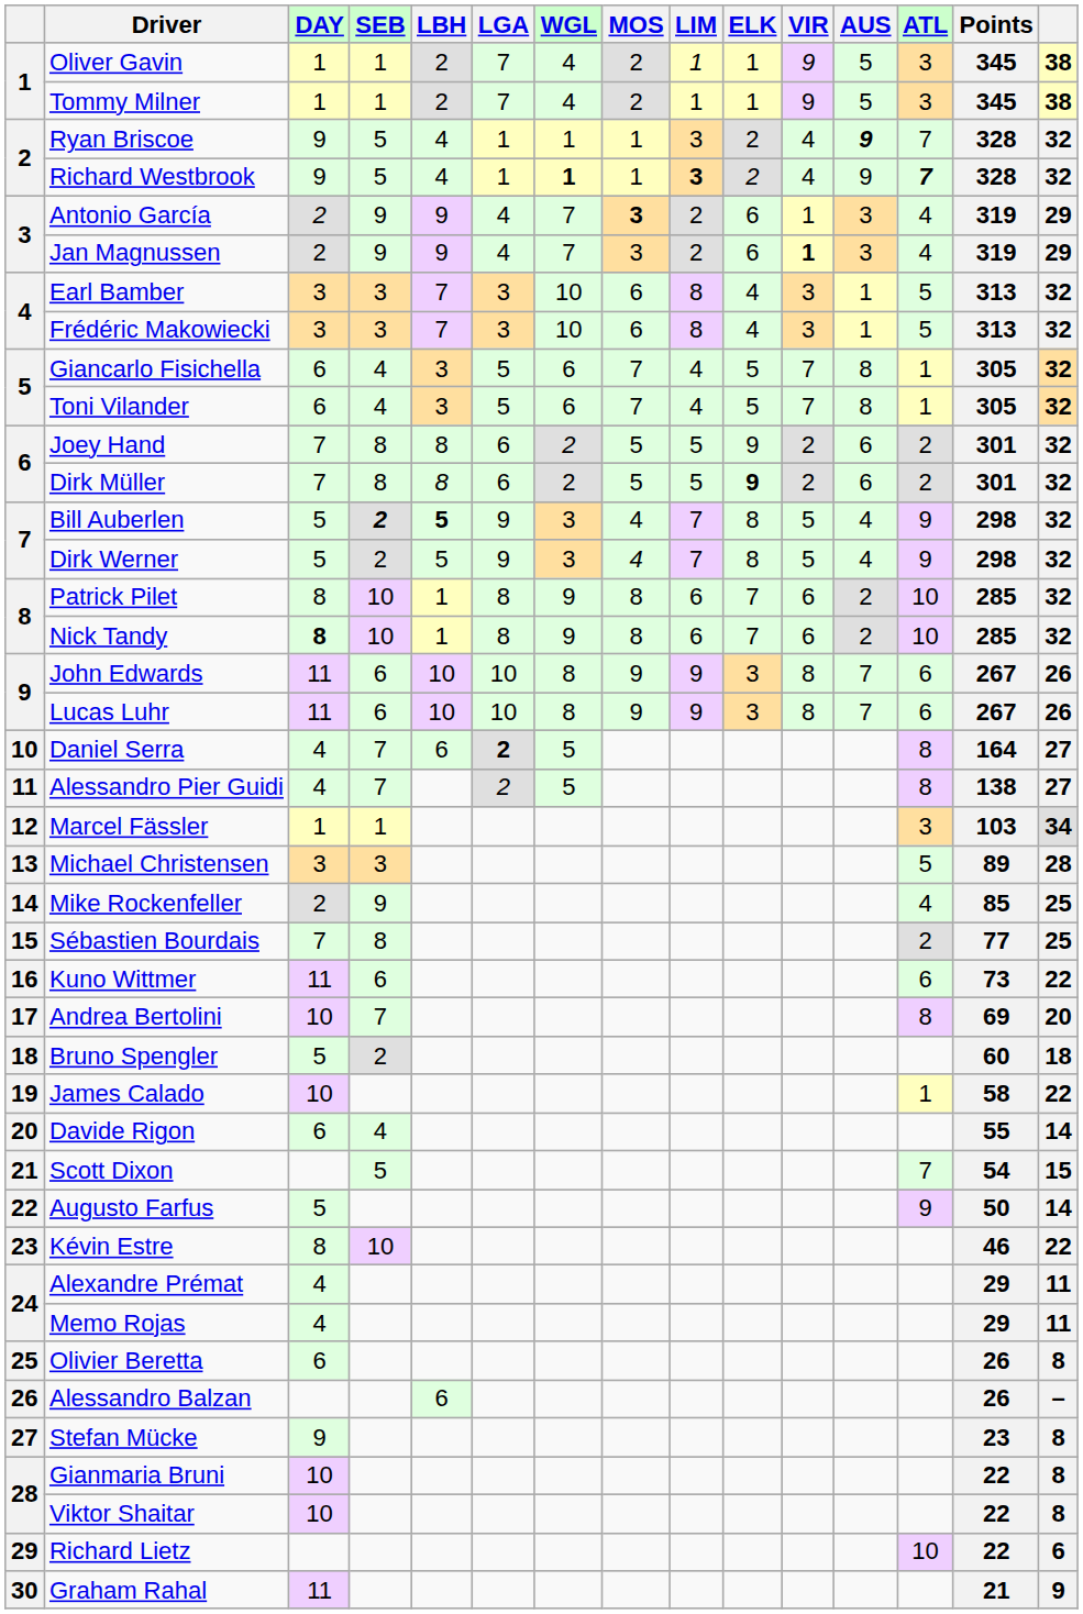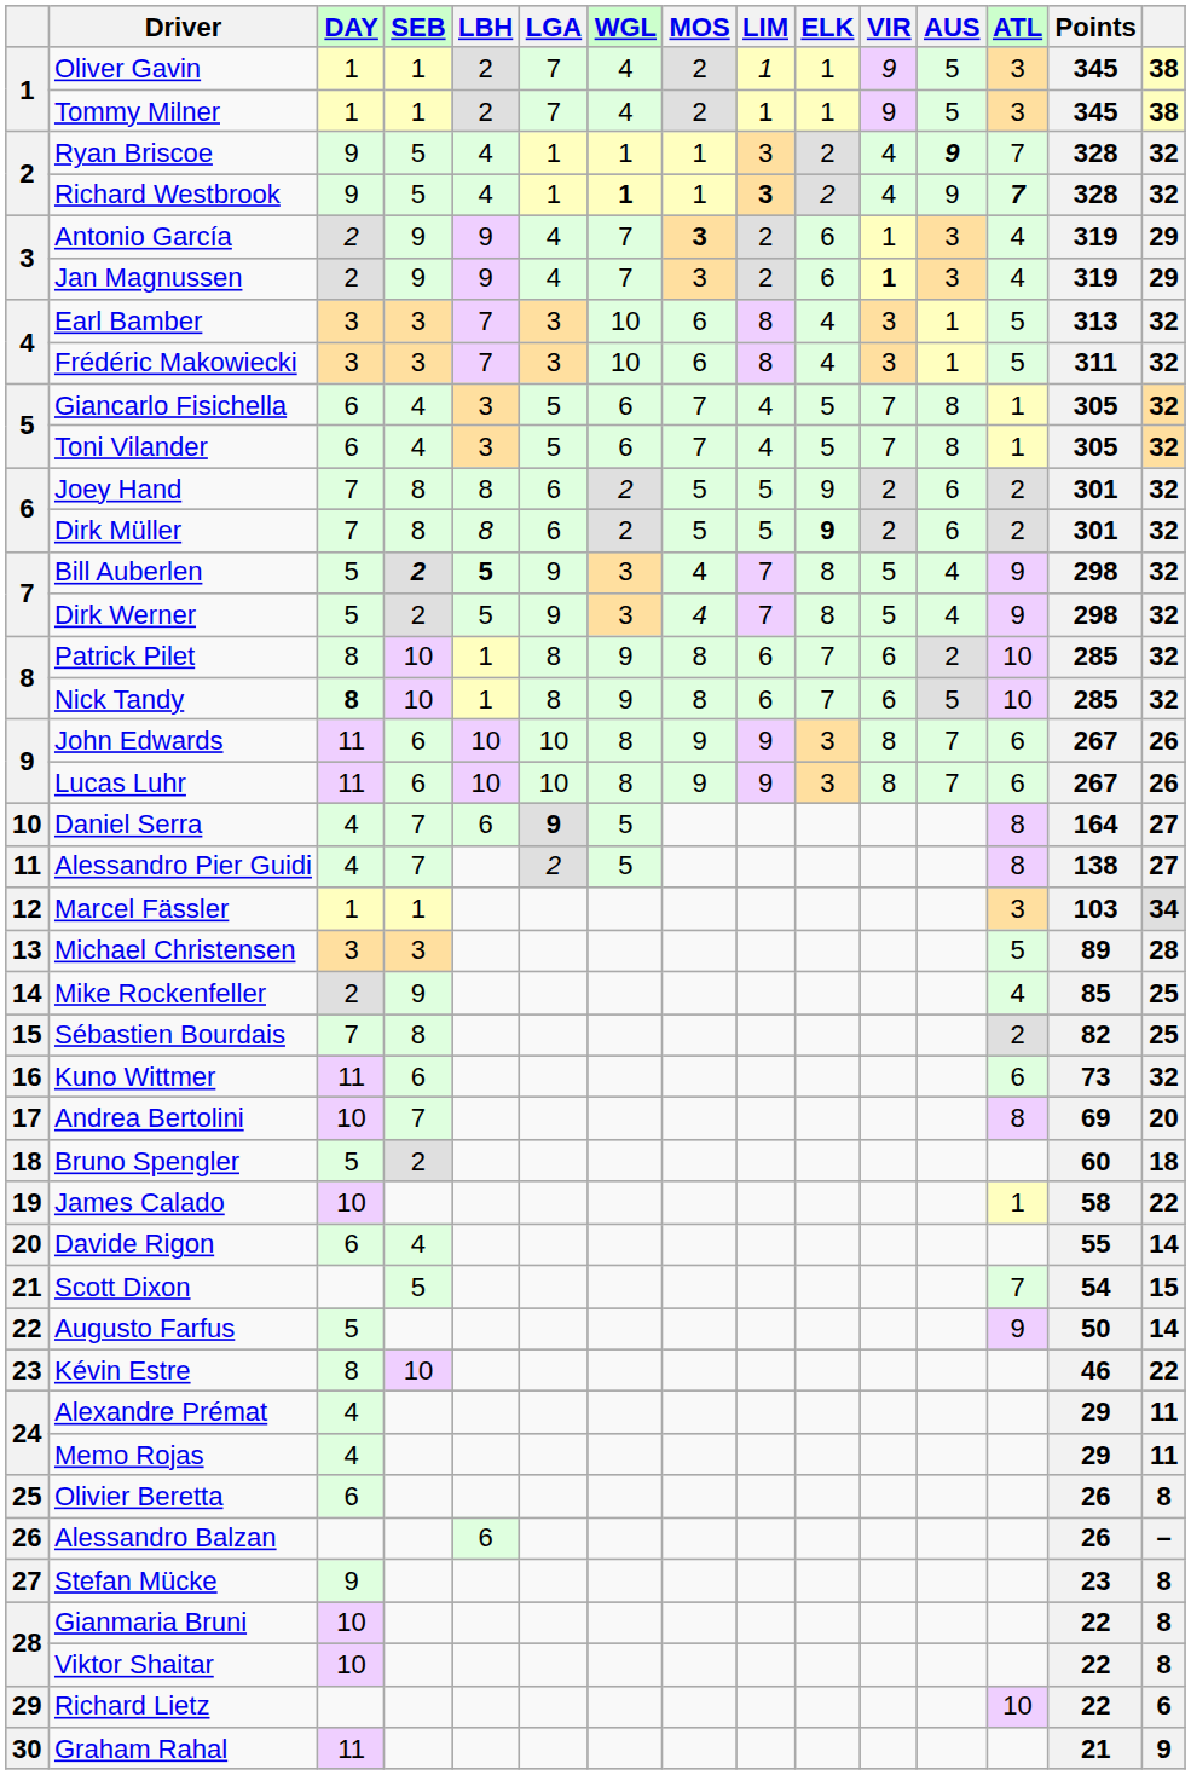 <table class="wikitable" style="font-size:85%; text-align:center">
 <tr style="background:#f9f9f9; vertical-align:top;">
 <th valign=middle></th>
 <th valign=middle>Driver</th>
 <td style="background:#ccffcc;"><strong><a href='#'>DAY</a></strong></td>
 <td style="background:#ccffcc;"><strong><a href='#'>SEB</a></strong></td>
 <th><a href='#'>LBH</a></th>
 <th><a href='#'>LGA</a></th>
 <td style="background:#ccffcc;"><strong><a href='#'>WGL</a></strong></td>
 <th><a href='#'>MOS</a></th>
 <th><a href='#'>LIM</a></th>
 <th><a href='#'>ELK</a></th>
 <th><a href='#'>VIR</a></th>
 <th><a href='#'>AUS</a></th>
 <td style="background:#ccffcc;"><strong><a href='#'>ATL</a></strong></td>
 <th valign=middle>Points</th>
 <th valign=middle></th>
 </tr>
 <tr>
 <th rowspan=2>1</th>
 <td align=left> <a href='#'>Oliver Gavin</a></td>
 <td style="background:#ffffbf;">1</td>
 <td style="background:#ffffbf;">1</td>
 <td style="background:#dfdfdf;">2</td>
 <td style="background:#dfffdf;">7</td>
 <td style="background:#dfffdf;">4</td>
 <td style="background:#dfdfdf;">2</td>
 <td style="background:#ffffbf;"><em>1</em></td>
 <td style="background:#ffffbf;">1</td>
 <td style="background:#efcfff;"><em>9</em></td>
 <td style="background:#dfffdf;">5</td>
 <td style="background:#ffdf9f;">3</td>
 <th>345</th>
 <td style="background:#ffffbf;"><strong>38</strong></td>
 </tr>
 <tr>
 <td align=left> <a href='#'>Tommy Milner</a></td>
 <td style="background:#ffffbf;">1</td>
 <td style="background:#ffffbf;">1</td>
 <td style="background:#dfdfdf;">2</td>
 <td style="background:#dfffdf;">7</td>
 <td style="background:#dfffdf;">4</td>
 <td style="background:#dfdfdf;">2</td>
 <td style="background:#ffffbf;">1</td>
 <td style="background:#ffffbf;">1</td>
 <td style="background:#efcfff;">9</td>
 <td style="background:#dfffdf;">5</td>
 <td style="background:#ffdf9f;">3</td>
 <th>345</th>
 <td style="background:#ffffbf;"><strong>38</strong></td>
 </tr>
 <tr>
 <th rowspan=2>2</th>
 <td align=left> <a href='#'>Ryan Briscoe</a></td>
 <td style="background:#dfffdf;">9</td>
 <td style="background:#dfffdf;">5</td>
 <td style="background:#dfffdf;">4</td>
 <td style="background:#ffffbf;">1</td>
 <td style="background:#ffffbf;">1</td>
 <td style="background:#ffffbf;">1</td>
 <td style="background:#ffdf9f;">3</td>
 <td style="background:#dfdfdf;">2</td>
 <td style="background:#dfffdf;">4</td>
 <td style="background:#dfffdf;"><strong><em>9</em></strong></td>
 <td style="background:#dfffdf;">7</td>
 <th>328</th>
 <th>32</th>
 </tr>
 <tr>
 <td align=left> <a href='#'>Richard Westbrook</a></td>
 <td style="background:#dfffdf;">9</td>
 <td style="background:#dfffdf;">5</td>
 <td style="background:#dfffdf;">4</td>
 <td style="background:#ffffbf;">1</td>
 <td style="background:#ffffbf;"><strong>1</strong></td>
 <td style="background:#ffffbf;">1</td>
 <td style="background:#ffdf9f;"><strong>3</strong></td>
 <td style="background:#dfdfdf;"><em>2</em></td>
 <td style="background:#dfffdf;">4</td>
 <td style="background:#dfffdf;">9</td>
 <td style="background:#dfffdf;"><strong><em>7</em></strong></td>
 <th>328</th>
 <th>32</th>
 </tr>
 <tr>
 <th rowspan=2>3</th>
 <td align=left> <a href='#'>Antonio García</a></td>
 <td style="background:#dfdfdf;"><em>2</em></td>
 <td style="background:#dfffdf;">9</td>
 <td style="background:#efcfff;">9</td>
 <td style="background:#dfffdf;">4</td>
 <td style="background:#dfffdf;">7</td>
 <td style="background:#ffdf9f;"><strong>3</strong></td>
 <td style="background:#dfdfdf;">2</td>
 <td style="background:#dfffdf;">6</td>
 <td style="background:#ffffbf;">1</td>
 <td style="background:#ffdf9f;">3</td>
 <td style="background:#dfffdf;">4</td>
 <th>319</th>
 <th>29</th>
 </tr>
 <tr>
 <td align=left> <a href='#'>Jan Magnussen</a></td>
 <td style="background:#dfdfdf;">2</td>
 <td style="background:#dfffdf;">9</td>
 <td style="background:#efcfff;">9</td>
 <td style="background:#dfffdf;">4</td>
 <td style="background:#dfffdf;">7</td>
 <td style="background:#ffdf9f;">3</td>
 <td style="background:#dfdfdf;">2</td>
 <td style="background:#dfffdf;">6</td>
 <td style="background:#ffffbf;"><strong>1</strong></td>
 <td style="background:#ffdf9f;">3</td>
 <td style="background:#dfffdf;">4</td>
 <th>319</th>
 <th>29</th>
 </tr>
 <tr>
 <th rowspan=2>4</th>
 <td align=left> <a href='#'>Earl Bamber</a></td>
 <td style="background:#ffdf9f;">3</td>
 <td style="background:#ffdf9f;">3</td>
 <td style="background:#efcfff;">7</td>
 <td style="background:#ffdf9f;">3</td>
 <td style="background:#dfffdf;">10</td>
 <td style="background:#dfffdf;">6</td>
 <td style="background:#efcfff;">8</td>
 <td style="background:#dfffdf;">4</td>
 <td style="background:#ffdf9f;">3</td>
 <td style="background:#ffffbf;">1</td>
 <td style="background:#dfffdf;">5</td>
 <th>313</th>
 <th>32</th>
 </tr>
 <tr>
 <td align=left> <a href='#'>Frédéric Makowiecki</a></td>
 <td style="background:#ffdf9f;">3</td>
 <td style="background:#ffdf9f;">3</td>
 <td style="background:#efcfff;">7</td>
 <td style="background:#ffdf9f;">3</td>
 <td style="background:#dfffdf;">10</td>
 <td style="background:#dfffdf;">6</td>
 <td style="background:#efcfff;">8</td>
 <td style="background:#dfffdf;">4</td>
 <td style="background:#ffdf9f;">3</td>
 <td style="background:#ffffbf;">1</td>
 <td style="background:#dfffdf;">5</td>
-<th>313</th>
+<th>311</th>
 <th>32</th>
 </tr>
 <tr>
 <th rowspan=2>5</th>
 <td align=left> <a href='#'>Giancarlo Fisichella</a></td>
 <td style="background:#dfffdf;">6</td>
 <td style="background:#dfffdf;">4</td>
 <td style="background:#ffdf9f;">3</td>
 <td style="background:#dfffdf;">5</td>
 <td style="background:#dfffdf;">6</td>
 <td style="background:#dfffdf;">7</td>
 <td style="background:#dfffdf;">4</td>
 <td style="background:#dfffdf;">5</td>
 <td style="background:#dfffdf;">7</td>
 <td style="background:#dfffdf;">8</td>
 <td style="background:#ffffbf;">1</td>
 <th>305</th>
 <td style="background:#ffdf9f;"><strong>32</strong></td>
 </tr>
 <tr>
 <td align=left> <a href='#'>Toni Vilander</a></td>
 <td style="background:#dfffdf;">6</td>
 <td style="background:#dfffdf;">4</td>
 <td style="background:#ffdf9f;">3</td>
 <td style="background:#dfffdf;">5</td>
 <td style="background:#dfffdf;">6</td>
 <td style="background:#dfffdf;">7</td>
 <td style="background:#dfffdf;">4</td>
 <td style="background:#dfffdf;">5</td>
 <td style="background:#dfffdf;">7</td>
 <td style="background:#dfffdf;">8</td>
 <td style="background:#ffffbf;">1</td>
 <th>305</th>
 <td style="background:#ffdf9f;"><strong>32</strong></td>
 </tr>
 <tr>
 <th rowspan=2>6</th>
 <td align=left> <a href='#'>Joey Hand</a></td>
 <td style="background:#dfffdf;">7</td>
 <td style="background:#dfffdf;">8</td>
 <td style="background:#dfffdf;">8</td>
 <td style="background:#dfffdf;">6</td>
 <td style="background:#dfdfdf;"><em>2</em></td>
 <td style="background:#dfffdf;">5</td>
 <td style="background:#dfffdf;">5</td>
 <td style="background:#dfffdf;">9</td>
 <td style="background:#dfdfdf;">2</td>
 <td style="background:#dfffdf;">6</td>
 <td style="background:#dfdfdf;">2</td>
 <th>301</th>
 <th>32</th>
 </tr>
 <tr>
 <td align=left> <a href='#'>Dirk Müller</a></td>
 <td style="background:#dfffdf;">7</td>
 <td style="background:#dfffdf;">8</td>
 <td style="background:#dfffdf;"><em>8</em></td>
 <td style="background:#dfffdf;">6</td>
 <td style="background:#dfdfdf;">2</td>
 <td style="background:#dfffdf;">5</td>
 <td style="background:#dfffdf;">5</td>
 <td style="background:#dfffdf;"><strong>9</strong></td>
 <td style="background:#dfdfdf;">2</td>
 <td style="background:#dfffdf;">6</td>
 <td style="background:#dfdfdf;">2</td>
 <th>301</th>
 <th>32</th>
 </tr>
 <tr>
 <th rowspan=2>7</th>
 <td align=left> <a href='#'>Bill Auberlen</a></td>
 <td style="background:#dfffdf;">5</td>
 <td style="background:#dfdfdf;"><strong><em>2</em></strong></td>
 <td style="background:#dfffdf;"><strong>5</strong></td>
 <td style="background:#dfffdf;">9</td>
 <td style="background:#ffdf9f;">3</td>
 <td style="background:#dfffdf;">4</td>
 <td style="background:#efcfff;">7</td>
 <td style="background:#dfffdf;">8</td>
 <td style="background:#dfffdf;">5</td>
 <td style="background:#dfffdf;">4</td>
 <td style="background:#efcfff;">9</td>
 <th>298</th>
 <th>32</th>
 </tr>
 <tr>
 <td align=left> <a href='#'>Dirk Werner</a></td>
 <td style="background:#dfffdf;">5</td>
 <td style="background:#dfdfdf;">2</td>
 <td style="background:#dfffdf;">5</td>
 <td style="background:#dfffdf;">9</td>
 <td style="background:#ffdf9f;">3</td>
 <td style="background:#dfffdf;"><em>4</em></td>
 <td style="background:#efcfff;">7</td>
 <td style="background:#dfffdf;">8</td>
 <td style="background:#dfffdf;">5</td>
 <td style="background:#dfffdf;">4</td>
 <td style="background:#efcfff;">9</td>
 <th>298</th>
 <th>32</th>
 </tr>
 <tr>
 <th rowspan=2>8</th>
 <td align=left> <a href='#'>Patrick Pilet</a></td>
 <td style="background:#dfffdf;">8</td>
 <td style="background:#efcfff;">10</td>
 <td style="background:#ffffbf;">1</td>
 <td style="background:#dfffdf;">8</td>
 <td style="background:#dfffdf;">9</td>
 <td style="background:#dfffdf;">8</td>
 <td style="background:#dfffdf;">6</td>
 <td style="background:#dfffdf;">7</td>
 <td style="background:#dfffdf;">6</td>
 <td style="background:#dfdfdf;">2</td>
 <td style="background:#efcfff;">10</td>
 <th>285</th>
 <th>32</th>
 </tr>
 <tr>
 <td align=left> <a href='#'>Nick Tandy</a></td>
 <td style="background:#dfffdf;"><strong>8</strong></td>
 <td style="background:#efcfff;">10</td>
 <td style="background:#ffffbf;">1</td>
 <td style="background:#dfffdf;">8</td>
 <td style="background:#dfffdf;">9</td>
 <td style="background:#dfffdf;">8</td>
 <td style="background:#dfffdf;">6</td>
 <td style="background:#dfffdf;">7</td>
 <td style="background:#dfffdf;">6</td>
-<td style="background:#dfdfdf;">2</td>
+<td style="background:#dfdfdf;">5</td>
 <td style="background:#efcfff;">10</td>
 <th>285</th>
 <th>32</th>
 </tr>
 <tr>
 <th rowspan=2>9</th>
 <td align=left> <a href='#'>John Edwards</a></td>
 <td style="background:#efcfff;">11</td>
 <td style="background:#dfffdf;">6</td>
 <td style="background:#efcfff;">10</td>
 <td style="background:#dfffdf;">10</td>
 <td style="background:#dfffdf;">8</td>
 <td style="background:#dfffdf;">9</td>
 <td style="background:#efcfff;">9</td>
 <td style="background:#ffdf9f;">3</td>
 <td style="background:#dfffdf;">8</td>
 <td style="background:#dfffdf;">7</td>
 <td style="background:#dfffdf;">6</td>
 <th>267</th>
 <th>26</th>
 </tr>
 <tr>
 <td align=left> <a href='#'>Lucas Luhr</a></td>
 <td style="background:#efcfff;">11</td>
 <td style="background:#dfffdf;">6</td>
 <td style="background:#efcfff;">10</td>
 <td style="background:#dfffdf;">10</td>
 <td style="background:#dfffdf;">8</td>
 <td style="background:#dfffdf;">9</td>
 <td style="background:#efcfff;">9</td>
 <td style="background:#ffdf9f;">3</td>
 <td style="background:#dfffdf;">8</td>
 <td style="background:#dfffdf;">7</td>
 <td style="background:#dfffdf;">6</td>
 <th>267</th>
 <th>26</th>
 </tr>
 <tr>
 <th>10</th>
 <td align=left> <a href='#'>Daniel Serra</a></td>
 <td style="background:#dfffdf;">4</td>
 <td style="background:#dfffdf;">7</td>
 <td style="background:#dfffdf;">6</td>
-<td style="background:#dfdfdf;"><strong>2</strong></td>
+<td style="background:#dfdfdf;"><strong>9</strong></td>
 <td style="background:#dfffdf;">5</td>
 <td></td>
 <td></td>
 <td></td>
 <td></td>
 <td></td>
 <td style="background:#efcfff;">8</td>
 <th>164</th>
 <th>27</th>
 </tr>
 <tr>
 <th>11</th>
 <td align=left> <a href='#'>Alessandro Pier Guidi</a></td>
 <td style="background:#dfffdf;">4</td>
 <td style="background:#dfffdf;">7</td>
 <td></td>
 <td style="background:#dfdfdf;"><em>2</em></td>
 <td style="background:#dfffdf;">5</td>
 <td></td>
 <td></td>
 <td></td>
 <td></td>
 <td></td>
 <td style="background:#efcfff;">8</td>
 <th>138</th>
 <th>27</th>
 </tr>
 <tr>
 <th>12</th>
 <td align=left> <a href='#'>Marcel Fässler</a></td>
 <td style="background:#ffffbf;">1</td>
 <td style="background:#ffffbf;">1</td>
 <td></td>
 <td></td>
 <td></td>
 <td></td>
 <td></td>
 <td></td>
 <td></td>
 <td></td>
 <td style="background:#ffdf9f;">3</td>
 <th>103</th>
 <td style="background:#dfdfdf;"><strong>34</strong></td>
 </tr>
 <tr>
 <th>13</th>
 <td align=left> <a href='#'>Michael Christensen</a></td>
 <td style="background:#ffdf9f;">3</td>
 <td style="background:#ffdf9f;">3</td>
 <td></td>
 <td></td>
 <td></td>
 <td></td>
 <td></td>
 <td></td>
 <td></td>
 <td></td>
 <td style="background:#dfffdf;">5</td>
 <th>89</th>
 <th>28</th>
 </tr>
 <tr>
 <th>14</th>
 <td align=left> <a href='#'>Mike Rockenfeller</a></td>
 <td style="background:#dfdfdf;">2</td>
 <td style="background:#dfffdf;">9</td>
 <td></td>
 <td></td>
 <td></td>
 <td></td>
 <td></td>
 <td></td>
 <td></td>
 <td></td>
 <td style="background:#dfffdf;">4</td>
 <th>85</th>
 <th>25</th>
 </tr>
 <tr>
 <th>15</th>
 <td align=left> <a href='#'>Sébastien Bourdais</a></td>
 <td style="background:#dfffdf;">7</td>
 <td style="background:#dfffdf;">8</td>
 <td></td>
 <td></td>
 <td></td>
 <td></td>
 <td></td>
 <td></td>
 <td></td>
 <td></td>
 <td style="background:#dfdfdf;">2</td>
-<th>77</th>
+<th>82</th>
 <th>25</th>
 </tr>
 <tr>
 <th>16</th>
 <td align=left> <a href='#'>Kuno Wittmer</a></td>
 <td style="background:#efcfff;">11</td>
 <td style="background:#dfffdf;">6</td>
 <td></td>
 <td></td>
 <td></td>
 <td></td>
 <td></td>
 <td></td>
 <td></td>
 <td></td>
 <td style="background:#dfffdf;">6</td>
 <th>73</th>
-<th>22</th>
+<th>32</th>
 </tr>
 <tr>
 <th>17</th>
 <td align=left> <a href='#'>Andrea Bertolini</a></td>
 <td style="background:#efcfff;">10</td>
 <td style="background:#dfffdf;">7</td>
 <td></td>
 <td></td>
 <td></td>
 <td></td>
 <td></td>
 <td></td>
 <td></td>
 <td></td>
 <td style="background:#efcfff;">8</td>
 <th>69</th>
 <th>20</th>
 </tr>
 <tr>
 <th>18</th>
 <td align=left> <a href='#'>Bruno Spengler</a></td>
 <td style="background:#dfffdf;">5</td>
 <td style="background:#dfdfdf;">2</td>
 <td></td>
 <td></td>
 <td></td>
 <td></td>
 <td></td>
 <td></td>
 <td></td>
 <td></td>
 <td></td>
 <th>60</th>
 <th>18</th>
 </tr>
 <tr>
 <th>19</th>
 <td align=left> <a href='#'>James Calado</a></td>
 <td style="background:#efcfff;">10</td>
 <td></td>
 <td></td>
 <td></td>
 <td></td>
 <td></td>
 <td></td>
 <td></td>
 <td></td>
 <td></td>
 <td style="background:#ffffbf;">1</td>
 <th>58</th>
 <th>22</th>
 </tr>
 <tr>
 <th>20</th>
 <td align=left> <a href='#'>Davide Rigon</a></td>
 <td style="background:#dfffdf;">6</td>
 <td style="background:#dfffdf;">4</td>
 <td></td>
 <td></td>
 <td></td>
 <td></td>
 <td></td>
 <td></td>
 <td></td>
 <td></td>
 <td></td>
 <th>55</th>
 <th>14</th>
 </tr>
 <tr>
 <th>21</th>
 <td align=left> <a href='#'>Scott Dixon</a></td>
 <td></td>
 <td style="background:#dfffdf;">5</td>
 <td></td>
 <td></td>
 <td></td>
 <td></td>
 <td></td>
 <td></td>
 <td></td>
 <td></td>
 <td style="background:#dfffdf;">7</td>
 <th>54</th>
 <th>15</th>
 </tr>
 <tr>
 <th>22</th>
 <td align=left> <a href='#'>Augusto Farfus</a></td>
 <td style="background:#dfffdf;">5</td>
 <td></td>
 <td></td>
 <td></td>
 <td></td>
 <td></td>
 <td></td>
 <td></td>
 <td></td>
 <td></td>
 <td style="background:#efcfff;">9</td>
 <th>50</th>
 <th>14</th>
 </tr>
 <tr>
 <th>23</th>
 <td align=left> <a href='#'>Kévin Estre</a></td>
 <td style="background:#dfffdf;">8</td>
 <td style="background:#efcfff;">10</td>
 <td></td>
 <td></td>
 <td></td>
 <td></td>
 <td></td>
 <td></td>
 <td></td>
 <td></td>
 <td></td>
 <th>46</th>
 <th>22</th>
 </tr>
 <tr>
 <th rowspan=2>24</th>
 <td align=left> <a href='#'>Alexandre Prémat</a></td>
 <td style="background:#dfffdf;">4</td>
 <td></td>
 <td></td>
 <td></td>
 <td></td>
 <td></td>
 <td></td>
 <td></td>
 <td></td>
 <td></td>
 <td></td>
 <th>29</th>
 <th>11</th>
 </tr>
 <tr>
 <td align=left> <a href='#'>Memo Rojas</a></td>
 <td style="background:#dfffdf;">4</td>
 <td></td>
 <td></td>
 <td></td>
 <td></td>
 <td></td>
 <td></td>
 <td></td>
 <td></td>
 <td></td>
 <td></td>
 <th>29</th>
 <th>11</th>
 </tr>
 <tr>
 <th>25</th>
 <td align=left> <a href='#'>Olivier Beretta</a></td>
 <td style="background:#dfffdf;">6</td>
 <td></td>
 <td></td>
 <td></td>
 <td></td>
 <td></td>
 <td></td>
 <td></td>
 <td></td>
 <td></td>
 <td></td>
 <th>26</th>
 <th>8</th>
 </tr>
 <tr>
 <th>26</th>
 <td align=left> <a href='#'>Alessandro Balzan</a></td>
 <td></td>
 <td></td>
 <td style="background:#dfffdf;">6</td>
 <td></td>
 <td></td>
 <td></td>
 <td></td>
 <td></td>
 <td></td>
 <td></td>
 <td></td>
 <th>26</th>
 <th>–</th>
 </tr>
 <tr>
 <th>27</th>
 <td align=left> <a href='#'>Stefan Mücke</a></td>
 <td style="background:#dfffdf;">9</td>
 <td></td>
 <td></td>
 <td></td>
 <td></td>
 <td></td>
 <td></td>
 <td></td>
 <td></td>
 <td></td>
 <td></td>
 <th>23</th>
 <th>8</th>
 </tr>
 <tr>
 <th rowspan=2>28</th>
 <td align=left> <a href='#'>Gianmaria Bruni</a></td>
 <td style="background:#efcfff;">10</td>
 <td></td>
 <td></td>
 <td></td>
 <td></td>
 <td></td>
 <td></td>
 <td></td>
 <td></td>
 <td></td>
 <td></td>
 <th>22</th>
 <th>8</th>
 </tr>
 <tr>
 <td align=left> <a href='#'>Viktor Shaitar</a></td>
 <td style="background:#efcfff;">10</td>
 <td></td>
 <td></td>
 <td></td>
 <td></td>
 <td></td>
 <td></td>
 <td></td>
 <td></td>
 <td></td>
 <td></td>
 <th>22</th>
 <th>8</th>
 </tr>
 <tr>
 <th>29</th>
 <td align=left> <a href='#'>Richard Lietz</a></td>
 <td></td>
 <td></td>
 <td></td>
 <td></td>
 <td></td>
 <td></td>
 <td></td>
 <td></td>
 <td></td>
 <td></td>
 <td style="background:#efcfff;">10</td>
 <th>22</th>
 <th>6</th>
 </tr>
 <tr>
 <th>30</th>
 <td align=left> <a href='#'>Graham Rahal</a></td>
 <td style="background:#efcfff;">11</td>
 <td></td>
 <td></td>
 <td></td>
 <td></td>
 <td></td>
 <td></td>
 <td></td>
 <td></td>
 <td></td>
 <td></td>
 <th>21</th>
 <th>9</th>
 </tr>
 </table>
